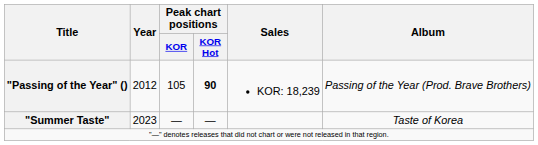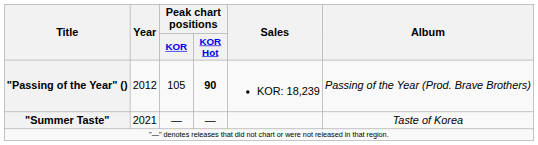 <table class="wikitable plainrowheaders" style="text-align:center">
 <tr>
 <th scope="col" rowspan="2">Title</th>
 <th scope="col" rowspan="2">Year</th>
 <th scope="col" colspan="2">Peak chart positions</th>
 <th scope="col" rowspan="2">Sales<br></th>
 <th scope="col" rowspan="2">Album</th>
 </tr>
 <tr>
 <th scope="col" style="width:3em;font-size:90%"><a href='#'>KOR</a><br></th>
 <th scope="col" style="width:3em;font-size:90%"><a href='#'>KOR<br>Hot</a><br></th>
 </tr>
 <tr>
 <th scope="row">"Passing of the Year" ()<br></th>
 <td>2012</td>
 <td>105</td>
 <td><strong>90</strong></td>
 <td><br><ul><li>KOR: 18,239</li></ul></td>
 <td><em>Passing of the Year (Prod. Brave Brothers)</em></td>
 </tr>
 <tr>
 <th scope="row">"Summer Taste"<br></th>
-<td>2023</td>
+<td>2021</td>
 <td>—</td>
 <td>—</td>
 <td></td>
 <td><em>Taste of Korea</em></td>
 </tr>
 <tr>
 <td colspan="6" style="font-size:8pt">"—" denotes releases that did not chart or were not released in that region.</td>
 </tr>
 </table>
